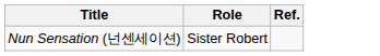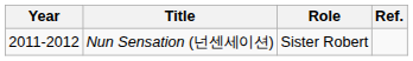 <table class="wikitable">
 <tr>
+<th>Year</th>
 <th>Title</th>
 <th>Role</th>
 <th>Ref.</th>
 </tr>
 <tr>
+<td>2011-2012</td>
 <td><em>Nun Sensation</em> (넌센세이션)</td>
 <td>Sister Robert</td>
 <td></td>
 </tr>
 </table>
